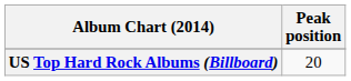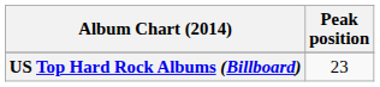 <table class="wikitable sortable plainrowheaders" style="text-align:center;">
 <tr>
 <th>Album Chart (2014)</th>
 <th>Peak<br>position</th>
 </tr>
 <tr>
 </tr>
 <tr>
 </tr>
 <tr>
 </tr>
 <tr>
 </tr>
 <tr>
 </tr>
 <tr>
 </tr>
 <tr>
 <th scope="row">US <a href='#'>Top Hard Rock Albums</a> <em>(<a href='#'>Billboard</a>)</em></th>
-<td style="text-align:center;">20</td>
+<td style="text-align:center;">23</td>
 </tr>
 </table>
